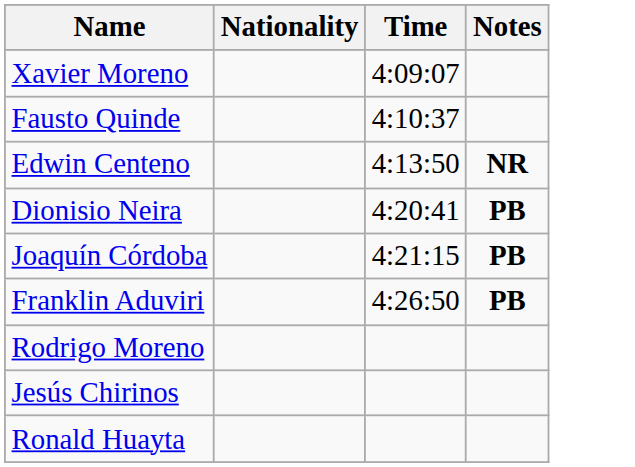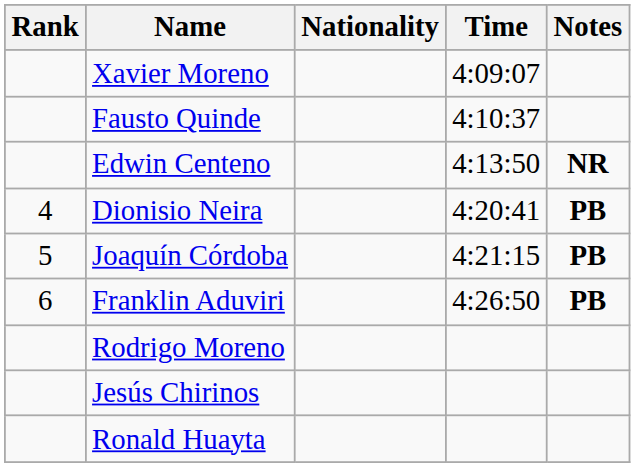 <table class="wikitable sortable" style="text-align:center">
 <tr>
+<th>Rank</th>
 <th>Name</th>
 <th>Nationality</th>
 <th>Time</th>
 <th>Notes</th>
 </tr>
 <tr>
+<td></td>
 <td align=left><a href='#'>Xavier Moreno</a></td>
 <td align=left></td>
 <td>4:09:07</td>
 <td></td>
 </tr>
 <tr>
+<td></td>
 <td align=left><a href='#'>Fausto Quinde</a></td>
 <td align=left></td>
 <td>4:10:37</td>
 <td></td>
 </tr>
 <tr>
+<td></td>
 <td align=left><a href='#'>Edwin Centeno</a></td>
 <td align=left></td>
 <td>4:13:50</td>
 <td><strong>NR</strong></td>
 </tr>
 <tr>
+<td>4</td>
 <td align=left><a href='#'>Dionisio Neira</a></td>
 <td align=left></td>
 <td>4:20:41</td>
 <td><strong>PB</strong></td>
 </tr>
 <tr>
+<td>5</td>
 <td align=left><a href='#'>Joaquín Córdoba</a></td>
 <td align=left></td>
 <td>4:21:15</td>
 <td><strong>PB</strong></td>
 </tr>
 <tr>
+<td>6</td>
 <td align=left><a href='#'>Franklin Aduviri</a></td>
 <td align=left></td>
 <td>4:26:50</td>
 <td><strong>PB</strong></td>
 </tr>
 <tr>
+<td></td>
 <td align=left><a href='#'>Rodrigo Moreno</a></td>
 <td align=left></td>
 <td></td>
 <td></td>
 </tr>
 <tr>
+<td></td>
 <td align=left><a href='#'>Jesús Chirinos</a></td>
 <td align=left></td>
 <td></td>
 <td></td>
 </tr>
 <tr>
+<td></td>
 <td align=left><a href='#'>Ronald Huayta</a></td>
 <td align=left></td>
 <td></td>
 <td></td>
 </tr>
 </table>
